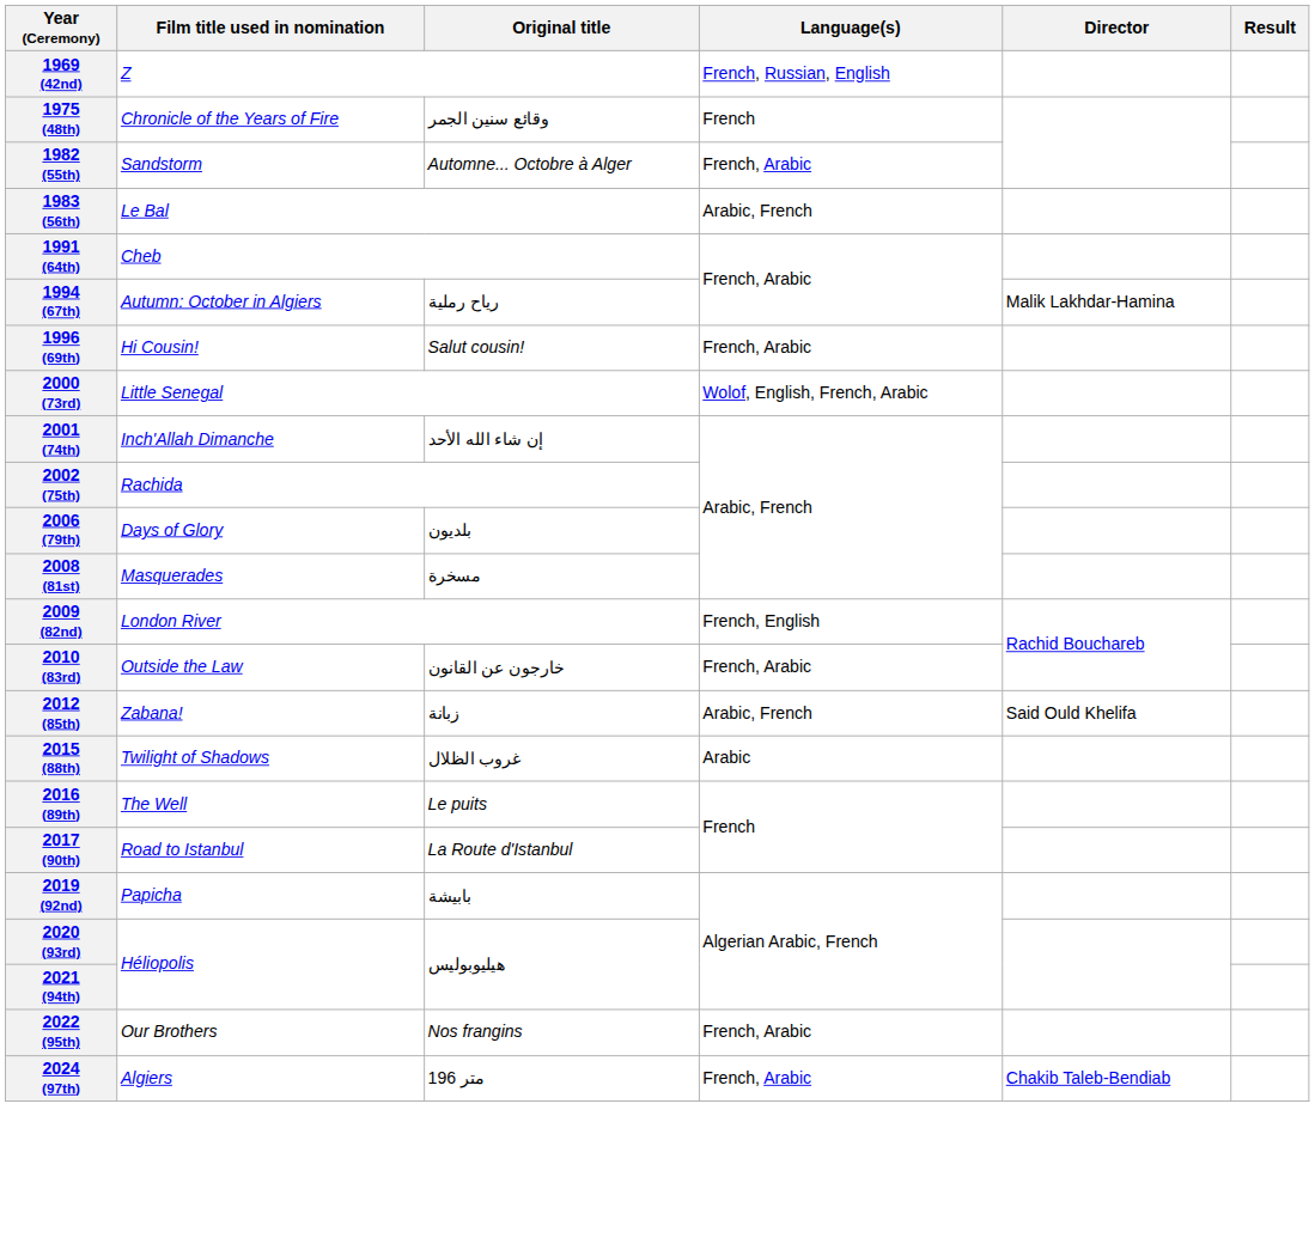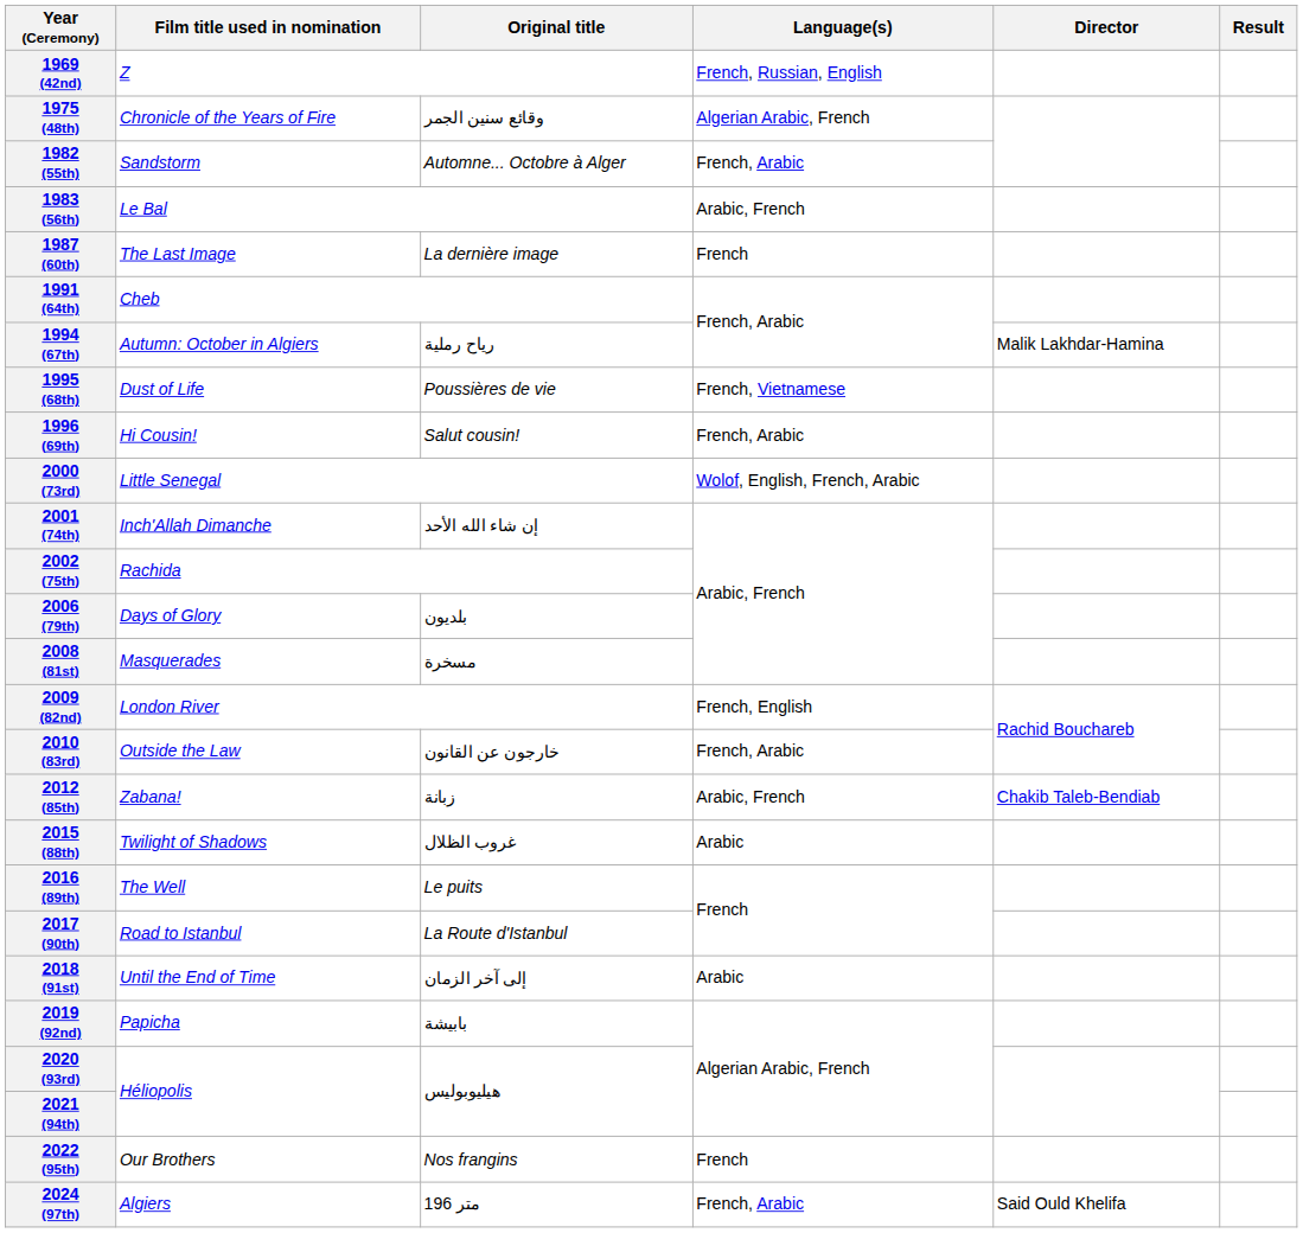 <table class="wikitable sortable" width="98%" style="background:#ffffff;">
 <tr>
 <th>Year<br><small>(Ceremony)</small></th>
 <th>Film title used in nomination</th>
 <th>Original title</th>
 <th>Language(s)</th>
 <th>Director</th>
 <th>Result</th>
 </tr>
 <tr>
 <th align="center"><a href='#'>1969</a><br><small><a href='#'>(42nd)</a></small></th>
 <td colspan="2"><em><a href='#'>Z</a></em></td>
 <td><a href='#'>French</a>, <a href='#'>Russian</a>, <a href='#'>English</a></td>
 <td></td>
 <td></td>
 </tr>
 <tr>
 <th align="center"><a href='#'>1975</a><br><small><a href='#'>(48th)</a></small></th>
 <td><em><a href='#'>Chronicle of the Years of Fire</a></em></td>
 <td>وقائع سنين الجمر</td>
-<td>French</td>
+<td><a href='#'>Algerian Arabic</a>, French</td>
 <td rowspan="2"></td>
 <td></td>
 </tr>
 <tr>
 <th align="center"><a href='#'>1982</a><br><small><a href='#'>(55th)</a></small></th>
 <td><em><a href='#'>Sandstorm</a></em></td>
 <td><em>Automne... Octobre à Alger</em></td>
 <td>French, <a href='#'>Arabic</a></td>
 <td></td>
 </tr>
 <tr>
 <th align="center"><a href='#'>1983</a><br><small><a href='#'>(56th)</a></small></th>
 <td colspan="2"><em><a href='#'>Le Bal</a></em></td>
 <td>Arabic, French</td>
 <td></td>
 <td></td>
 </tr>
 <tr>
+<th align="center"><a href='#'>1987</a><br><small><a href='#'>(60th)</a></small></th>
+<td><em><a href='#'>The Last Image</a></em></td>
+<td><em>La dernière image</em></td>
+<td>French</td>
+<td></td>
+<td></td>
+</tr>
+<tr>
 <th align="center"><a href='#'>1991</a><br><small><a href='#'>(64th)</a></small></th>
 <td colspan="2"><em><a href='#'>Cheb</a></em></td>
 <td rowspan="2">French, Arabic</td>
 <td></td>
 <td></td>
 </tr>
 <tr>
 <th align="center"><a href='#'>1994</a><br><small><a href='#'>(67th)</a></small></th>
 <td><em><a href='#'>Autumn: October in Algiers</a></em></td>
 <td>رياح رملية</td>
 <td>Malik Lakhdar-Hamina</td>
+<td></td>
+</tr>
+<tr>
+<th align="center"><a href='#'>1995</a><br><small><a href='#'>(68th)</a></small></th>
+<td><em><a href='#'>Dust of Life</a></em></td>
+<td><em>Poussières de vie</em></td>
+<td>French, <a href='#'>Vietnamese</a></td>
+<td></td>
 <td></td>
 </tr>
 <tr>
 <th align="center"><a href='#'>1996</a><br><small><a href='#'>(69th)</a></small></th>
 <td><em><a href='#'>Hi Cousin!</a></em></td>
 <td><em>Salut cousin!</em></td>
 <td>French, Arabic</td>
 <td></td>
 <td></td>
 </tr>
 <tr>
 <th align="center"><a href='#'>2000</a><br><small><a href='#'>(73rd)</a></small></th>
 <td colspan="2"><em><a href='#'>Little Senegal</a></em></td>
 <td><a href='#'>Wolof</a>, English, French, Arabic</td>
 <td></td>
 <td></td>
 </tr>
 <tr>
 <th align="center"><a href='#'>2001</a><br><small><a href='#'>(74th)</a></small></th>
 <td><em><a href='#'>Inch'Allah Dimanche</a></em></td>
 <td>إن شاء الله الأحد</td>
 <td rowspan="4">Arabic, French</td>
 <td></td>
 <td></td>
 </tr>
 <tr>
 <th align="center"><a href='#'>2002</a><br><small><a href='#'>(75th)</a></small></th>
 <td colspan="2"><em><a href='#'>Rachida</a></em></td>
 <td></td>
 <td></td>
 </tr>
 <tr>
 <th align="center"><a href='#'>2006</a><br><small><a href='#'>(79th)</a></small></th>
 <td><em><a href='#'>Days of Glory</a></em></td>
 <td>بلديون</td>
 <td></td>
 <td></td>
 </tr>
 <tr>
 <th align="center"><a href='#'>2008</a><br><small><a href='#'>(81st)</a></small></th>
 <td><em><a href='#'>Masquerades</a></em></td>
 <td>مسخرة</td>
 <td></td>
 <td></td>
 </tr>
 <tr>
 <th align="center"><a href='#'>2009</a><br><small><a href='#'>(82nd)</a></small></th>
 <td colspan="2"><em><a href='#'>London River</a></em></td>
 <td>French, English</td>
 <td rowspan="2"><a href='#'>Rachid Bouchareb</a></td>
 <td></td>
 </tr>
 <tr>
 <th align="center"><a href='#'>2010</a><br><small><a href='#'>(83rd)</a></small></th>
 <td><em><a href='#'>Outside the Law</a></em></td>
 <td>خارجون عن القانون</td>
 <td>French, Arabic</td>
 <td></td>
 </tr>
 <tr>
 <th align="center"><a href='#'>2012</a><br><small><a href='#'>(85th)</a></small></th>
 <td><em><a href='#'>Zabana!</a></em></td>
 <td>زبانة</td>
 <td>Arabic, French</td>
-<td>Said Ould Khelifa</td>
+<td><a href='#'>Chakib Taleb-Bendiab</a></td>
 <td></td>
 </tr>
 <tr>
 <th align="center"><a href='#'>2015</a><br><small><a href='#'>(88th)</a></small></th>
 <td><em><a href='#'>Twilight of Shadows</a></em></td>
 <td>غروب الظلال</td>
 <td>Arabic</td>
 <td></td>
 <td></td>
 </tr>
 <tr>
 <th align="center"><a href='#'>2016</a><br><small><a href='#'>(89th)</a></small></th>
 <td><em><a href='#'>The Well</a></em></td>
 <td><em>Le puits</em></td>
 <td rowspan="2">French</td>
 <td></td>
 <td></td>
 </tr>
 <tr>
 <th align="center"><a href='#'>2017</a><br><small><a href='#'>(90th)</a></small></th>
 <td><em><a href='#'>Road to Istanbul</a></em></td>
 <td><em>La Route d'Istanbul</em></td>
 <td></td>
 <td></td>
 </tr>
 <tr>
+<th align="center"><a href='#'>2018</a><br><small><a href='#'>(91st)</a></small></th>
+<td><em><a href='#'>Until the End of Time</a></em></td>
+<td>إلى آخر الزمان</td>
+<td>Arabic</td>
+<td></td>
+<td></td>
+</tr>
+<tr>
 <th align="center"><a href='#'>2019</a><br><small><a href='#'>(92nd)</a></small></th>
 <td><em><a href='#'>Papicha</a></em></td>
 <td>بابيشة</td>
 <td rowspan="3">Algerian Arabic, French</td>
 <td></td>
 <td></td>
 </tr>
 <tr>
 <th align="center"><a href='#'>2020</a><br><small><a href='#'>(93rd)</a></small></th>
 <td rowspan="2"><em><a href='#'>Héliopolis</a></em></td>
 <td rowspan="2">هيليوبوليس</td>
 <td rowspan="2"></td>
 <td></td>
 </tr>
 <tr>
 <th align="center"><a href='#'>2021</a><br><small><a href='#'>(94th)</a></small></th>
 <td></td>
 </tr>
 <tr>
 <th align="center"><a href='#'>2022</a><br><small><a href='#'>(95th)</a></small></th>
 <td><em>Our Brothers</em></td>
 <td><em>Nos frangins</em></td>
-<td>French, Arabic</td>
+<td>French</td>
 <td></td>
 <td></td>
 </tr>
 <tr>
 <th><a href='#'>2024</a><br><small><a href='#'>(97th)</a></small></th>
 <td><em><a href='#'>Algiers</a></em></td>
 <td>متر 196</td>
 <td>French, <a href='#'>Arabic</a></td>
-<td><a href='#'>Chakib Taleb-Bendiab</a></td>
+<td>Said Ould Khelifa</td>
 <td></td>
 </tr>
 </table>
